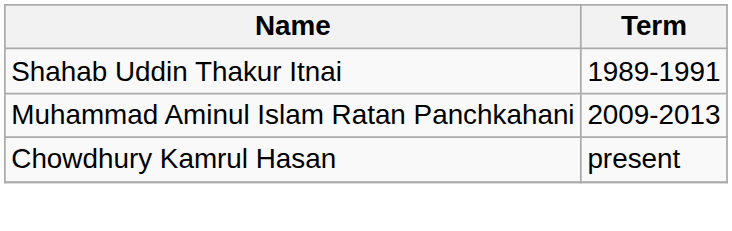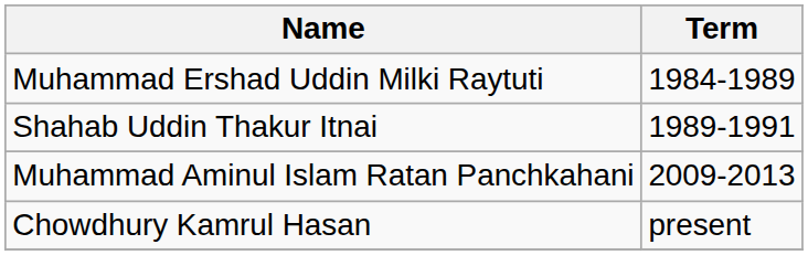 <table class="wikitable">
 <tr>
 <th>Name</th>
 <th>Term</th>
+</tr>
+<tr>
+<td>Muhammad Ershad Uddin Milki Raytuti</td>
+<td>1984-1989</td>
 </tr>
 <tr>
 <td>Shahab Uddin Thakur Itnai</td>
 <td>1989-1991</td>
 </tr>
 <tr>
 <td>Muhammad Aminul Islam Ratan Panchkahani</td>
 <td>2009-2013</td>
 </tr>
 <tr>
 <td>Chowdhury Kamrul Hasan</td>
 <td>present</td>
 </tr>
 <tr>
 </tr>
 </table>
